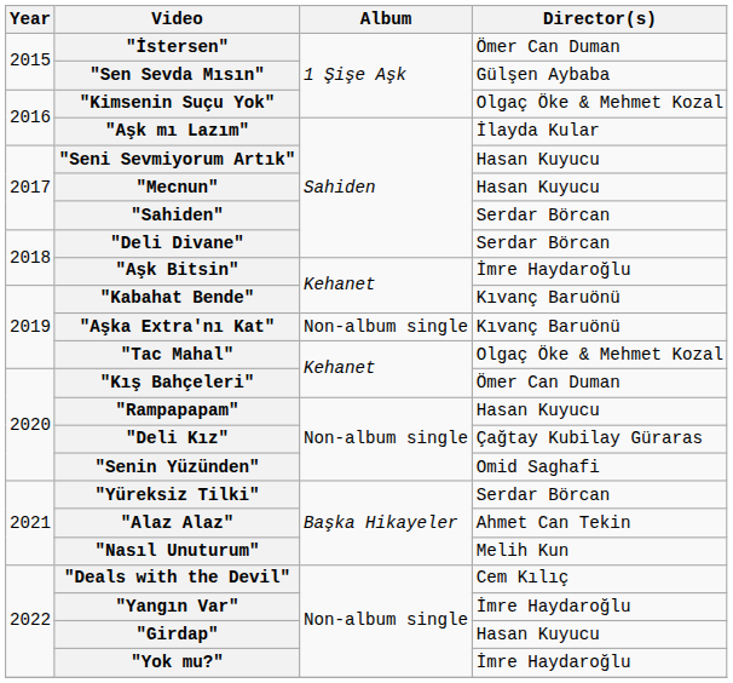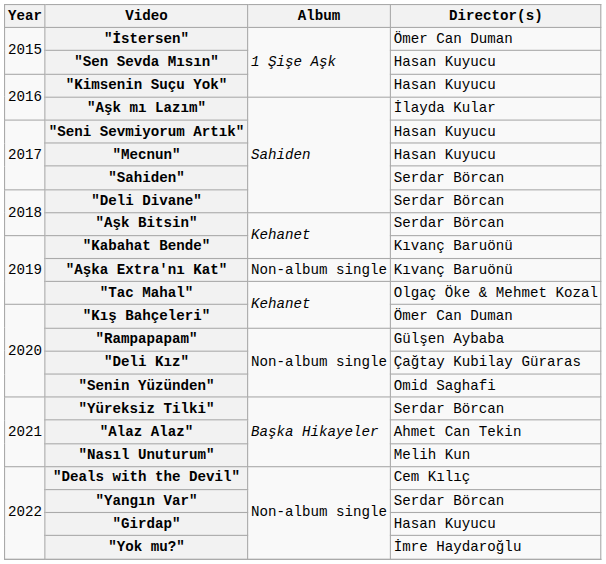 <table class="wikitable sortable plainrowheaders">
 <tr>
 <th scope="col">Year</th>
 <th scope="col">Video</th>
 <th scope="col">Album</th>
 <th scope="col">Director(s)</th>
 </tr>
 <tr>
 <td rowspan="2">2015</td>
 <th scope="row">"İstersen"</th>
 <td rowspan="3"><em>1 Şişe Aşk</em></td>
 <td>Ömer Can Duman</td>
 </tr>
 <tr>
 <th scope="row">"Sen Sevda Mısın"</th>
-<td>Gülşen Aybaba</td>
+<td>Hasan Kuyucu</td>
 </tr>
 <tr>
 <td rowspan="2">2016</td>
 <th scope="row">"Kimsenin Suçu Yok"</th>
-<td>Olgaç Öke & Mehmet Kozal</td>
+<td>Hasan Kuyucu</td>
 </tr>
 <tr>
 <th scope="row">"Aşk mı Lazım"</th>
 <td rowspan="5"><em>Sahiden</em></td>
 <td>İlayda Kular</td>
 </tr>
 <tr>
 <td rowspan="3">2017</td>
 <th scope= "row">"Seni Sevmiyorum Artık"</th>
 <td>Hasan Kuyucu</td>
 </tr>
 <tr>
 <th scope= "row">"Mecnun"</th>
 <td>Hasan Kuyucu</td>
 </tr>
 <tr>
 <th scope= "row">"Sahiden"</th>
 <td>Serdar Börcan</td>
 </tr>
 <tr>
 <td rowspan="2">2018</td>
 <th scope= "row">"Deli Divane"</th>
 <td>Serdar Börcan</td>
 </tr>
 <tr>
 <th scope= "row">"Aşk Bitsin"</th>
 <td rowspan="2"><em>Kehanet</em></td>
-<td>İmre Haydaroğlu</td>
+<td>Serdar Börcan</td>
 </tr>
 <tr>
 <td rowspan="3">2019</td>
 <th scope= "row">"Kabahat Bende"</th>
 <td>Kıvanç Baruönü</td>
 </tr>
 <tr>
 <th scope= "row">"Aşka Extra'nı Kat"</th>
 <td>Non-album single</td>
 <td>Kıvanç Baruönü</td>
 </tr>
 <tr>
 <th scope= "row">"Tac Mahal"</th>
 <td rowspan="2"><em>Kehanet</em></td>
 <td>Olgaç Öke & Mehmet Kozal</td>
 </tr>
 <tr>
 <td rowspan="4">2020</td>
 <th scope= "row">"Kış Bahçeleri"</th>
 <td>Ömer Can Duman</td>
 </tr>
 <tr>
 <th scope= "row">"Rampapapam"</th>
 <td rowspan="3">Non-album single</td>
-<td>Hasan Kuyucu</td>
+<td>Gülşen Aybaba</td>
 </tr>
 <tr>
 <th scope= "row">"Deli Kız"</th>
 <td>Çağtay Kubilay Güraras</td>
 </tr>
 <tr>
 <th scope= "row">"Senin Yüzünden"</th>
 <td>Omid Saghafi</td>
 </tr>
 <tr>
 <td rowspan="3">2021</td>
 <th scope="row">"Yüreksiz Tilki"</th>
 <td rowspan="3"><em>Başka Hikayeler</em></td>
 <td>Serdar Börcan</td>
 </tr>
 <tr>
 <th scope="row">"Alaz Alaz"</th>
 <td>Ahmet Can Tekin</td>
 </tr>
 <tr>
 <th scope="row">"Nasıl Unuturum"</th>
 <td>Melih Kun</td>
 </tr>
 <tr>
 <td rowspan="4">2022</td>
 <th scope="row">"Deals with the Devil"</th>
 <td rowspan="4">Non-album single</td>
 <td>Cem Kılıç</td>
 </tr>
 <tr>
 <th scope="row">"Yangın Var"</th>
-<td>İmre Haydaroğlu</td>
+<td>Serdar Börcan</td>
 </tr>
 <tr>
 <th scope="row">"Girdap"</th>
 <td>Hasan Kuyucu</td>
 </tr>
 <tr>
 <th scope="row">"Yok mu?"</th>
 <td>İmre Haydaroğlu</td>
 </tr>
 <tr>
 </tr>
 </table>
